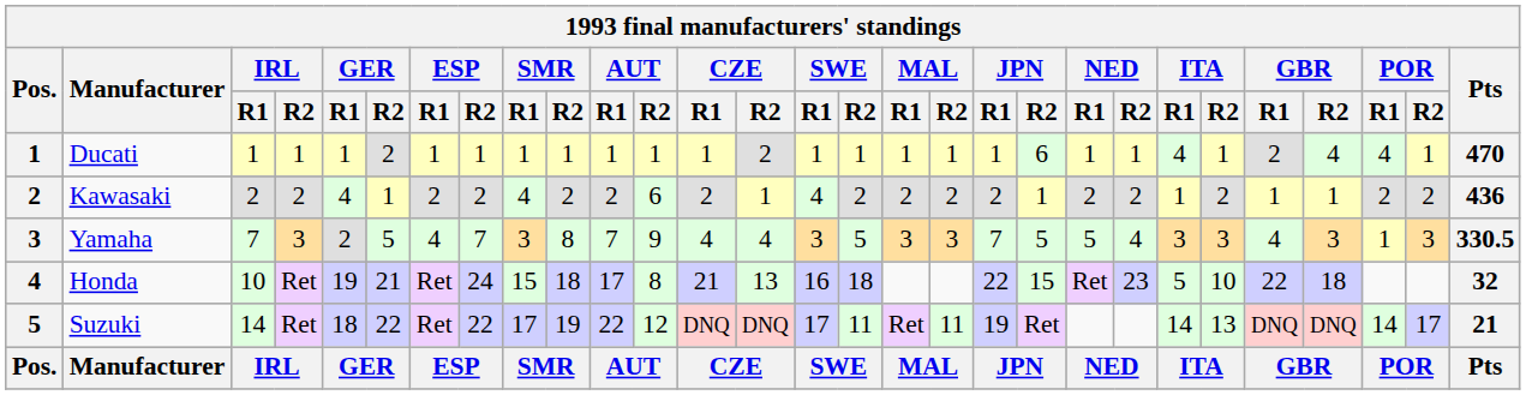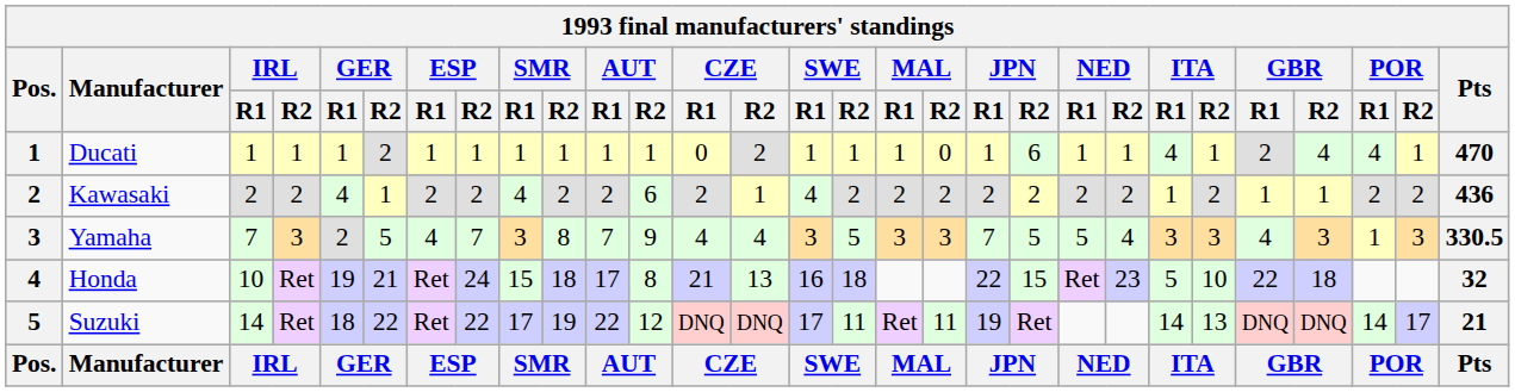 <table class="wikitable" style="font-size: 85%; text-align: center">
 <tr>
 <th colspan=33>1993 final manufacturers' standings</th>
 </tr>
 <tr valign="top">
 <th valign="middle" rowspan=2>Pos.</th>
 <th valign="middle" rowspan=2>Manufacturer</th>
 <th colspan=2><a href='#'>IRL</a><br></th>
 <th colspan=2><a href='#'>GER</a><br></th>
 <th colspan=2><a href='#'>ESP</a><br></th>
 <th colspan=2><a href='#'>SMR</a><br></th>
 <th colspan=2><a href='#'>AUT</a><br></th>
 <th colspan=2><a href='#'>CZE</a><br></th>
 <th colspan=2><a href='#'>SWE</a><br></th>
 <th colspan=2><a href='#'>MAL</a><br></th>
 <th colspan=2><a href='#'>JPN</a><br></th>
 <th colspan=2><a href='#'>NED</a><br></th>
 <th colspan=2><a href='#'>ITA</a><br></th>
 <th colspan=2><a href='#'>GBR</a><br></th>
 <th colspan=2><a href='#'>POR</a><br></th>
 <th valign="middle" rowspan=2>Pts</th>
 </tr>
 <tr>
 <th>R1</th>
 <th>R2</th>
 <th>R1</th>
 <th>R2</th>
 <th>R1</th>
 <th>R2</th>
 <th>R1</th>
 <th>R2</th>
 <th>R1</th>
 <th>R2</th>
 <th>R1</th>
 <th>R2</th>
 <th>R1</th>
 <th>R2</th>
 <th>R1</th>
 <th>R2</th>
 <th>R1</th>
 <th>R2</th>
 <th>R1</th>
 <th>R2</th>
 <th>R1</th>
 <th>R2</th>
 <th>R1</th>
 <th>R2</th>
 <th>R1</th>
 <th>R2</th>
 </tr>
 <tr>
 <th>1</th>
 <td align=left> <a href='#'>Ducati</a></td>
 <td style="background:#ffffbf;">1</td>
 <td style="background:#ffffbf;">1</td>
 <td style="background:#ffffbf;">1</td>
 <td style="background:#dfdfdf;">2</td>
 <td style="background:#ffffbf;">1</td>
 <td style="background:#ffffbf;">1</td>
 <td style="background:#ffffbf;">1</td>
 <td style="background:#ffffbf;">1</td>
 <td style="background:#ffffbf;">1</td>
 <td style="background:#ffffbf;">1</td>
-<td style="background:#ffffbf;">1</td>
+<td style="background:#ffffbf;">0</td>
 <td style="background:#dfdfdf;">2</td>
 <td style="background:#ffffbf;">1</td>
 <td style="background:#ffffbf;">1</td>
 <td style="background:#ffffbf;">1</td>
-<td style="background:#ffffbf;">1</td>
+<td style="background:#ffffbf;">0</td>
 <td style="background:#ffffbf;">1</td>
 <td style="background:#dfffdf;">6</td>
 <td style="background:#ffffbf;">1</td>
 <td style="background:#ffffbf;">1</td>
 <td style="background:#dfffdf;">4</td>
 <td style="background:#ffffbf;">1</td>
 <td style="background:#dfdfdf;">2</td>
 <td style="background:#dfffdf;">4</td>
 <td style="background:#dfffdf;">4</td>
 <td style="background:#ffffbf;">1</td>
 <th>470</th>
 </tr>
 <tr>
 <th>2</th>
 <td align=left> <a href='#'>Kawasaki</a></td>
 <td style="background:#dfdfdf;">2</td>
 <td style="background:#dfdfdf;">2</td>
 <td style="background:#dfffdf;">4</td>
 <td style="background:#ffffbf;">1</td>
 <td style="background:#dfdfdf;">2</td>
 <td style="background:#dfdfdf;">2</td>
 <td style="background:#dfffdf;">4</td>
 <td style="background:#dfdfdf;">2</td>
 <td style="background:#dfdfdf;">2</td>
 <td style="background:#dfffdf;">6</td>
 <td style="background:#dfdfdf;">2</td>
 <td style="background:#ffffbf;">1</td>
 <td style="background:#dfffdf;">4</td>
 <td style="background:#dfdfdf;">2</td>
 <td style="background:#dfdfdf;">2</td>
 <td style="background:#dfdfdf;">2</td>
 <td style="background:#dfdfdf;">2</td>
-<td style="background:#ffffbf;">1</td>
+<td style="background:#ffffbf;">2</td>
 <td style="background:#dfdfdf;">2</td>
 <td style="background:#dfdfdf;">2</td>
 <td style="background:#ffffbf;">1</td>
 <td style="background:#dfdfdf;">2</td>
 <td style="background:#ffffbf;">1</td>
 <td style="background:#ffffbf;">1</td>
 <td style="background:#dfdfdf;">2</td>
 <td style="background:#dfdfdf;">2</td>
 <th>436</th>
 </tr>
 <tr>
 <th>3</th>
 <td align=left> <a href='#'>Yamaha</a></td>
 <td style="background:#dfffdf;">7</td>
 <td style="background:#ffdf9f;">3</td>
 <td style="background:#dfdfdf;">2</td>
 <td style="background:#dfffdf;">5</td>
 <td style="background:#dfffdf;">4</td>
 <td style="background:#dfffdf;">7</td>
 <td style="background:#ffdf9f;">3</td>
 <td style="background:#dfffdf;">8</td>
 <td style="background:#dfffdf;">7</td>
 <td style="background:#dfffdf;">9</td>
 <td style="background:#dfffdf;">4</td>
 <td style="background:#dfffdf;">4</td>
 <td style="background:#ffdf9f;">3</td>
 <td style="background:#dfffdf;">5</td>
 <td style="background:#ffdf9f;">3</td>
 <td style="background:#ffdf9f;">3</td>
 <td style="background:#dfffdf;">7</td>
 <td style="background:#dfffdf;">5</td>
 <td style="background:#dfffdf;">5</td>
 <td style="background:#dfffdf;">4</td>
 <td style="background:#ffdf9f;">3</td>
 <td style="background:#ffdf9f;">3</td>
 <td style="background:#dfffdf;">4</td>
 <td style="background:#ffdf9f;">3</td>
 <td style="background:#ffffbf;">1</td>
 <td style="background:#ffdf9f;">3</td>
 <th>330.5</th>
 </tr>
 <tr>
 <th>4</th>
 <td align=left> <a href='#'>Honda</a></td>
 <td style="background:#dfffdf;">10</td>
 <td style="background:#efcfff;">Ret</td>
 <td style="background:#cfcfff;">19</td>
 <td style="background:#cfcfff;">21</td>
 <td style="background:#efcfff;">Ret</td>
 <td style="background:#cfcfff;">24</td>
 <td style="background:#dfffdf;">15</td>
 <td style="background:#cfcfff;">18</td>
 <td style="background:#cfcfff;">17</td>
 <td style="background:#dfffdf;">8</td>
 <td style="background:#cfcfff;">21</td>
 <td style="background:#dfffdf;">13</td>
 <td style="background:#cfcfff;">16</td>
 <td style="background:#cfcfff;">18</td>
 <td></td>
 <td></td>
 <td style="background:#cfcfff;">22</td>
 <td style="background:#dfffdf;">15</td>
 <td style="background:#efcfff;">Ret</td>
 <td style="background:#cfcfff;">23</td>
 <td style="background:#dfffdf;">5</td>
 <td style="background:#dfffdf;">10</td>
 <td style="background:#cfcfff;">22</td>
 <td style="background:#cfcfff;">18</td>
 <td></td>
 <td></td>
 <th>32</th>
 </tr>
 <tr>
 <th>5</th>
 <td align=left> <a href='#'>Suzuki</a></td>
 <td style="background:#dfffdf;">14</td>
 <td style="background:#efcfff;">Ret</td>
 <td style="background:#cfcfff;">18</td>
 <td style="background:#cfcfff;">22</td>
 <td style="background:#efcfff;">Ret</td>
 <td style="background:#cfcfff;">22</td>
 <td style="background:#cfcfff;">17</td>
 <td style="background:#cfcfff;">19</td>
 <td style="background:#cfcfff;">22</td>
 <td style="background:#dfffdf;">12</td>
 <td style="background:#ffcfcf;"><small>DNQ</small></td>
 <td style="background:#ffcfcf;"><small>DNQ</small></td>
 <td style="background:#cfcfff;">17</td>
 <td style="background:#dfffdf;">11</td>
 <td style="background:#efcfff;">Ret</td>
 <td style="background:#dfffdf;">11</td>
 <td style="background:#cfcfff;">19</td>
 <td style="background:#efcfff;">Ret</td>
 <td></td>
 <td></td>
 <td style="background:#dfffdf;">14</td>
 <td style="background:#dfffdf;">13</td>
 <td style="background:#ffcfcf;"><small>DNQ</small></td>
 <td style="background:#ffcfcf;"><small>DNQ</small></td>
 <td style="background:#dfffdf;">14</td>
 <td style="background:#cfcfff;">17</td>
 <th>21</th>
 </tr>
 <tr valign="top">
 <th valign="middle">Pos.</th>
 <th valign="middle">Manufacturer</th>
 <th colspan=2><a href='#'>IRL</a><br></th>
 <th colspan=2><a href='#'>GER</a><br></th>
 <th colspan=2><a href='#'>ESP</a><br></th>
 <th colspan=2><a href='#'>SMR</a><br></th>
 <th colspan=2><a href='#'>AUT</a><br></th>
 <th colspan=2><a href='#'>CZE</a><br></th>
 <th colspan=2><a href='#'>SWE</a><br></th>
 <th colspan=2><a href='#'>MAL</a><br></th>
 <th colspan=2><a href='#'>JPN</a><br></th>
 <th colspan=2><a href='#'>NED</a><br></th>
 <th colspan=2><a href='#'>ITA</a><br></th>
 <th colspan=2><a href='#'>GBR</a><br></th>
 <th colspan=2><a href='#'>POR</a><br></th>
 <th valign="middle">Pts</th>
 </tr>
 </table>
